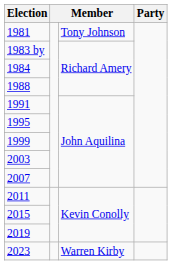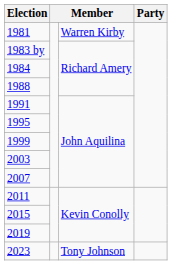 <table class="wikitable">
 <tr>
 <th>Election</th>
 <th colspan="2">Member</th>
 <th>Party</th>
 </tr>
 <tr>
 <td><a href='#'>1981</a></td>
 <td rowspan="9" > </td>
-<td><a href='#'>Tony Johnson</a></td>
+<td><a href='#'>Warren Kirby</a></td>
 <td rowspan="9"></td>
 </tr>
 <tr>
 <td><a href='#'>1983 by</a></td>
 <td rowspan="3"><a href='#'>Richard Amery</a></td>
 </tr>
 <tr>
 <td><a href='#'>1984</a></td>
 </tr>
 <tr>
 <td><a href='#'>1988</a></td>
 </tr>
 <tr>
 <td><a href='#'>1991</a></td>
 <td rowspan="5"><a href='#'>John Aquilina</a></td>
 </tr>
 <tr>
 <td><a href='#'>1995</a></td>
 </tr>
 <tr>
 <td><a href='#'>1999</a></td>
 </tr>
 <tr>
 <td><a href='#'>2003</a></td>
 </tr>
 <tr>
 <td><a href='#'>2007</a></td>
 </tr>
 <tr>
 <td><a href='#'>2011</a></td>
 <td rowspan="3" > </td>
 <td rowspan="3"><a href='#'>Kevin Conolly</a></td>
 <td rowspan="3"></td>
 </tr>
 <tr>
 <td><a href='#'>2015</a></td>
 </tr>
 <tr>
 <td><a href='#'>2019</a></td>
 </tr>
 <tr>
 <td><a href='#'>2023</a></td>
 <td> </td>
-<td><a href='#'>Warren Kirby</a></td>
+<td><a href='#'>Tony Johnson</a></td>
 <td></td>
 </tr>
 </table>
